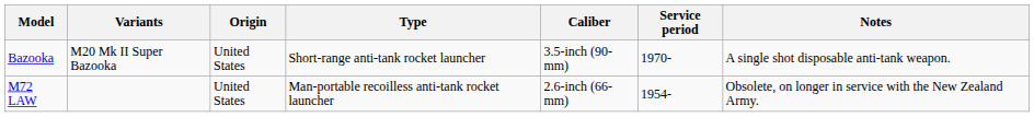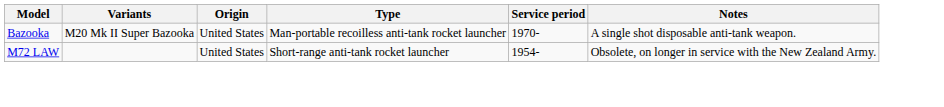 <table class="wikitable sortable">
 <tr>
 <th>Model</th>
 <th>Variants</th>
 <th>Origin</th>
 <th>Type</th>
-<th>Caliber</th>
 <th>Service period</th>
 <th>Notes</th>
 </tr>
 <tr>
 <td><a href='#'>Bazooka</a></td>
 <td>M20 Mk II Super Bazooka</td>
 <td>United States</td>
-<td>Short-range anti-tank rocket launcher</td>
-<td>3.5-inch (90-mm)</td>
+<td>Man-portable recoilless anti-tank rocket launcher</td>
 <td>1970-</td>
 <td>A single shot disposable anti-tank weapon.</td>
 </tr>
 <tr>
 <td><a href='#'>M72 LAW</a></td>
 <td></td>
 <td>United States</td>
-<td>Man-portable recoilless anti-tank rocket launcher</td>
-<td>2.6-inch (66-mm)</td>
+<td>Short-range anti-tank rocket launcher</td>
 <td>1954-</td>
 <td>Obsolete, on longer in service with the New Zealand Army.</td>
 </tr>
 </table>
